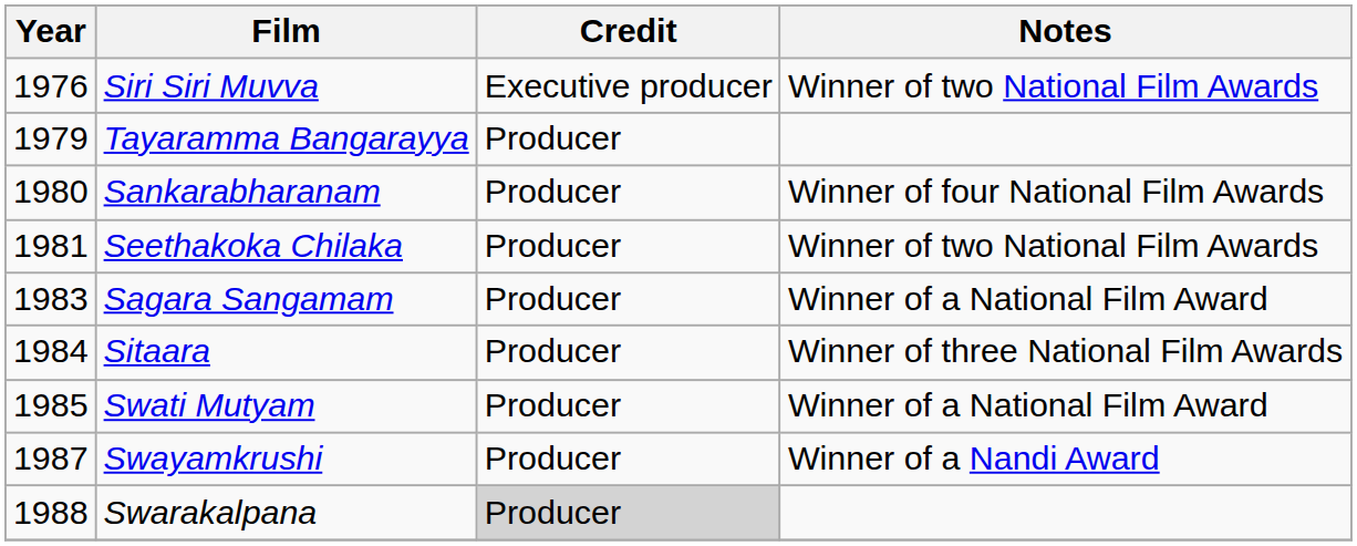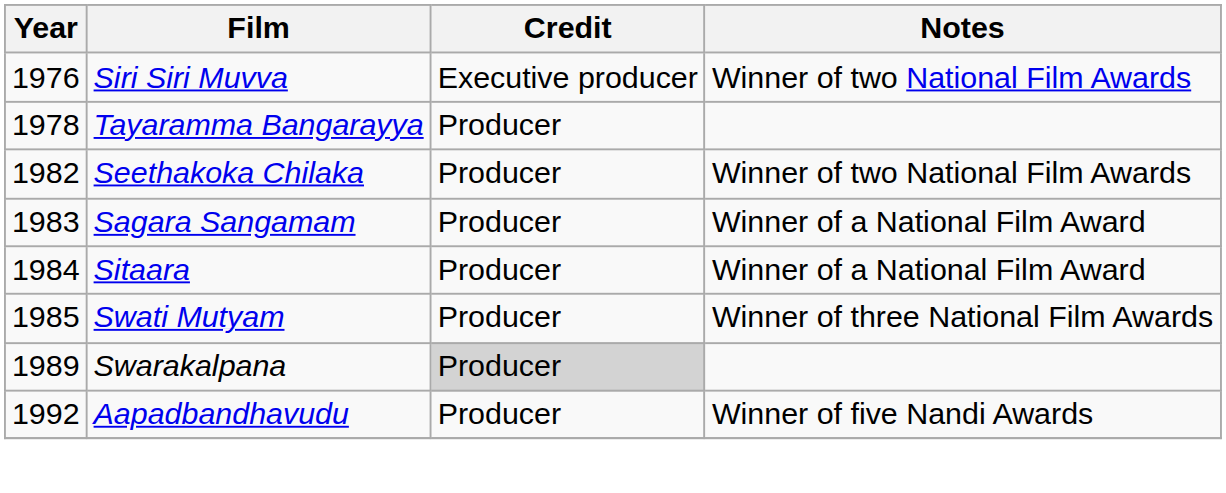 <table class="wikitable">
 <tr>
 <th>Year</th>
 <th>Film</th>
 <th>Credit</th>
 <th>Notes</th>
 </tr>
 <tr>
 <td>1976</td>
 <td><em><a href='#'>Siri Siri Muvva</a></em></td>
 <td>Executive producer</td>
 <td>Winner of two <a href='#'>National Film Awards</a></td>
 </tr>
 <tr>
-<td>1979</td>
+<td>1978</td>
 <td><em><a href='#'>Tayaramma Bangarayya</a></em></td>
 <td>Producer</td>
 <td></td>
 </tr>
 <tr>
-<td>1980</td>
-<td><em><a href='#'>Sankarabharanam</a></em></td>
-<td>Producer</td>
-<td>Winner of four National Film Awards</td>
-</tr>
-<tr>
-<td>1981</td>
+<td>1982</td>
 <td><em><a href='#'>Seethakoka Chilaka</a></em></td>
 <td>Producer</td>
 <td>Winner of two National Film Awards</td>
 </tr>
 <tr>
 <td>1983</td>
 <td><em><a href='#'>Sagara Sangamam</a></em></td>
 <td>Producer</td>
 <td>Winner of a National Film Award</td>
 </tr>
 <tr>
 <td>1984</td>
 <td><em><a href='#'>Sitaara</a></em></td>
 <td>Producer</td>
-<td>Winner of three National Film Awards</td>
+<td>Winner of a National Film Award</td>
 </tr>
 <tr>
 <td>1985</td>
 <td><em><a href='#'>Swati Mutyam</a></em></td>
 <td>Producer</td>
-<td>Winner of a National Film Award</td>
+<td>Winner of three National Film Awards</td>
 </tr>
 <tr>
-<td>1987</td>
-<td><em><a href='#'>Swayamkrushi</a></em></td>
-<td>Producer</td>
-<td>Winner of a <a href='#'>Nandi Award</a></td>
-</tr>
-<tr>
-<td>1988</td>
+<td>1989</td>
 <td><em>Swarakalpana</em></td>
 <td style="background: lightgrey;">Producer</td>
 <td></td>
 </tr>
 <tr>
+<td>1992</td>
+<td><em><a href='#'>Aapadbandhavudu</a></em></td>
+<td>Producer</td>
+<td>Winner of five Nandi Awards</td>
+</tr>
+<tr>
 </tr>
 </table>
